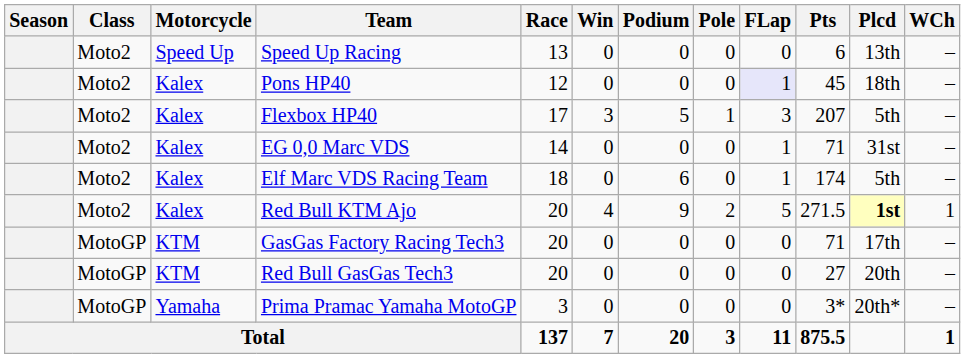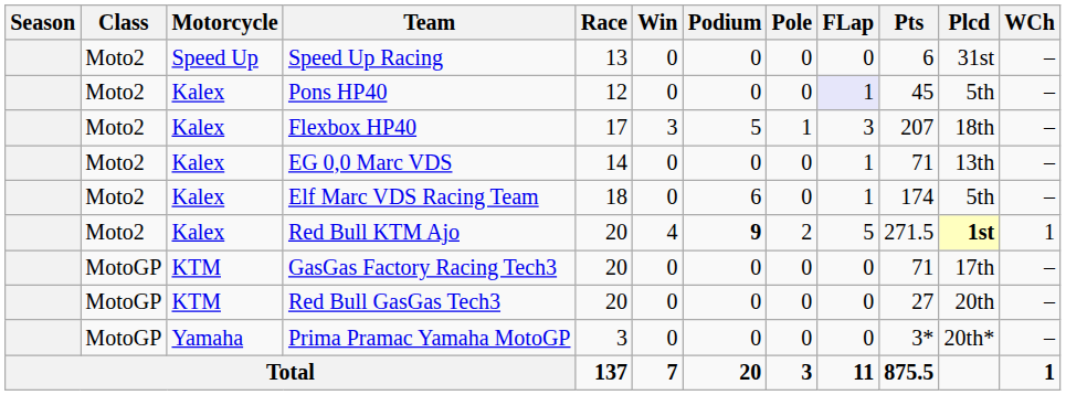 <table class="wikitable" style="text-align:right;">
 <tr>
 <th>Season</th>
 <th>Class</th>
 <th>Motorcycle</th>
 <th>Team</th>
 <th>Race</th>
 <th>Win</th>
 <th>Podium</th>
 <th>Pole</th>
 <th>FLap</th>
 <th>Pts</th>
 <th>Plcd</th>
 <th>WCh</th>
 </tr>
 <tr>
 <th></th>
 <td style="text-align:left;">Moto2</td>
 <td style="text-align:left;"><a href='#'>Speed Up</a></td>
 <td style="text-align:left;"><a href='#'>Speed Up Racing</a></td>
 <td>13</td>
 <td>0</td>
 <td>0</td>
 <td>0</td>
 <td>0</td>
 <td>6</td>
-<td>13th</td>
+<td>31st</td>
 <td>–</td>
 </tr>
 <tr>
 <th></th>
 <td style="text-align:left;">Moto2</td>
 <td style="text-align:left;"><a href='#'>Kalex</a></td>
 <td style="text-align:left;"><a href='#'>Pons HP40</a></td>
 <td>12</td>
 <td>0</td>
 <td>0</td>
 <td>0</td>
 <td style="background: lavender;">1</td>
 <td>45</td>
-<td>18th</td>
+<td>5th</td>
 <td>–</td>
 </tr>
 <tr>
 <th></th>
 <td style="text-align:left;">Moto2</td>
 <td style="text-align:left;"><a href='#'>Kalex</a></td>
 <td style="text-align:left;"><a href='#'>Flexbox HP40</a></td>
 <td>17</td>
 <td>3</td>
 <td>5</td>
 <td>1</td>
 <td>3</td>
 <td>207</td>
-<td>5th</td>
+<td>18th</td>
 <td>–</td>
 </tr>
 <tr>
 <th></th>
 <td style="text-align:left;">Moto2</td>
 <td style="text-align:left;"><a href='#'>Kalex</a></td>
 <td style="text-align:left;"><a href='#'>EG 0,0 Marc VDS</a></td>
 <td>14</td>
 <td>0</td>
 <td>0</td>
 <td>0</td>
 <td>1</td>
 <td>71</td>
-<td>31st</td>
+<td>13th</td>
 <td>–</td>
 </tr>
 <tr>
 <th></th>
 <td style="text-align:left;">Moto2</td>
 <td style="text-align:left;"><a href='#'>Kalex</a></td>
 <td style="text-align:left;"><a href='#'>Elf Marc VDS Racing Team</a></td>
 <td>18</td>
 <td>0</td>
 <td>6</td>
 <td>0</td>
 <td>1</td>
 <td>174</td>
 <td>5th</td>
 <td>–</td>
 </tr>
 <tr>
 <th></th>
 <td style="text-align:left;">Moto2</td>
 <td style="text-align:left;"><a href='#'>Kalex</a></td>
 <td style="text-align:left;"><a href='#'>Red Bull KTM Ajo</a></td>
 <td>20</td>
 <td>4</td>
-<td>9</td>
+<td><strong>9</strong></td>
 <td>2</td>
 <td>5</td>
 <td>271.5</td>
 <td style="background:#FFFFBF;"><strong>1st</strong></td>
 <td>1</td>
 </tr>
 <tr>
 <th></th>
 <td style="text-align:left;">MotoGP</td>
 <td style="text-align:left;"><a href='#'>KTM</a></td>
 <td style="text-align:left;"><a href='#'>GasGas Factory Racing Tech3</a></td>
 <td>20</td>
 <td>0</td>
 <td>0</td>
 <td>0</td>
 <td>0</td>
 <td>71</td>
 <td>17th</td>
 <td>–</td>
 </tr>
 <tr>
 <th></th>
 <td style="text-align:left;">MotoGP</td>
 <td style="text-align:left;"><a href='#'>KTM</a></td>
 <td style="text-align:left;"><a href='#'>Red Bull GasGas Tech3</a></td>
 <td>20</td>
 <td>0</td>
 <td>0</td>
 <td>0</td>
 <td>0</td>
 <td>27</td>
 <td>20th</td>
 <td>–</td>
 </tr>
 <tr>
 <th></th>
 <td style="text-align:left;">MotoGP</td>
 <td style="text-align:left;"><a href='#'>Yamaha</a></td>
 <td style="text-align:left;"><a href='#'>Prima Pramac Yamaha MotoGP</a></td>
 <td>3</td>
 <td>0</td>
 <td>0</td>
 <td>0</td>
 <td>0</td>
 <td>3*</td>
 <td>20th*</td>
 <td>–</td>
 </tr>
 <tr>
 <th colspan="4">Total</th>
 <td><strong>137</strong></td>
 <td><strong>7</strong></td>
 <td><strong>20</strong></td>
 <td><strong>3</strong></td>
 <td><strong>11</strong></td>
 <td><strong>875.5</strong></td>
 <td></td>
 <td><strong>1</strong></td>
 </tr>
 </table>
